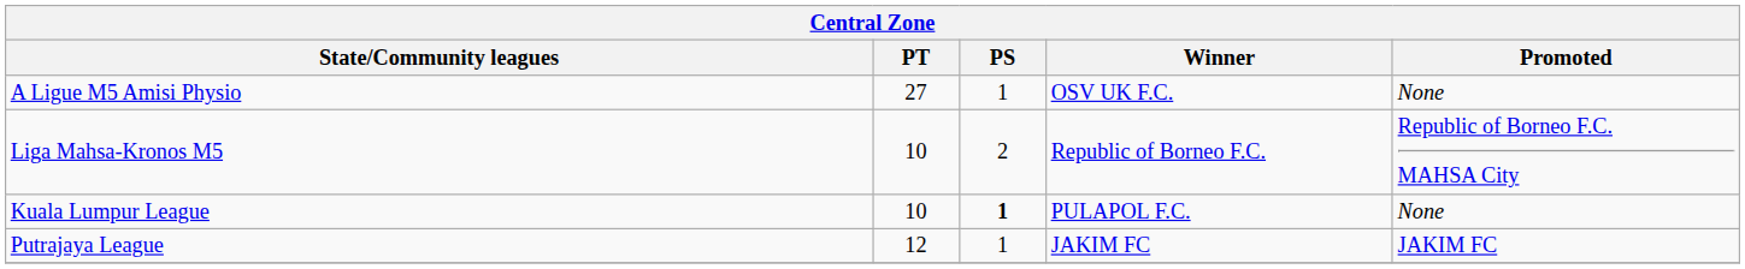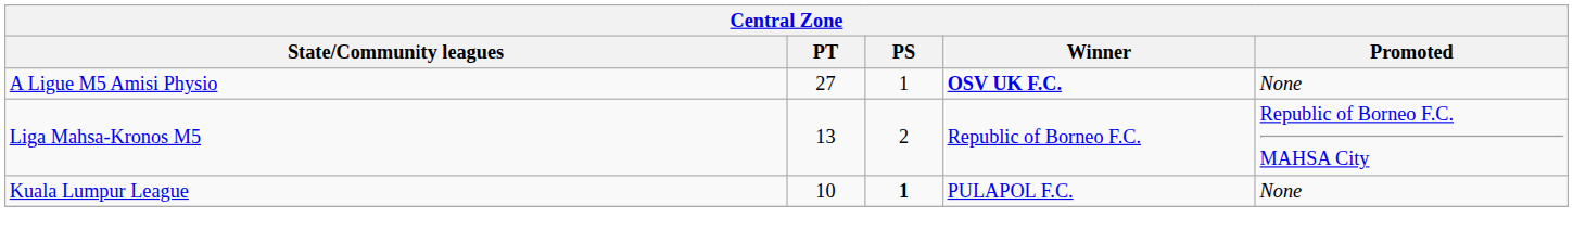 <table class="wikitable sortable" style="width:100%;">
 <tr>
 <th colspan="5"><strong><a href='#'>Central Zone</a></strong></th>
 </tr>
 <tr>
 <th style="width:50%;">State/Community leagues</th>
 <th style="width:5%;">PT</th>
 <th style="width:5%;">PS</th>
 <th style="width:20%;">Winner</th>
 <th style="width:25%;">Promoted</th>
 </tr>
 <tr>
 <td> <a href='#'>A Ligue M5 Amisi Physio</a></td>
 <td style="text-align:center">27</td>
 <td style="text-align:center">1</td>
-<td><a href='#'>OSV UK F.C.</a></td>
+<td><strong><a href='#'>OSV UK F.C.</a></strong></td>
 <td><em>None</em></td>
 </tr>
 <tr>
 <td> <a href='#'>Liga Mahsa-Kronos M5</a></td>
-<td style="text-align:center">10</td>
+<td style="text-align:center">13</td>
 <td style="text-align:center">2</td>
 <td><a href='#'>Republic of Borneo F.C.</a></td>
 <td><a href='#'>Republic of Borneo F.C.</a><hr><a href='#'>MAHSA City</a></td>
 </tr>
 <tr>
 <td> <a href='#'>Kuala Lumpur League</a></td>
 <td style="text-align:center">10</td>
 <td style="text-align:center"><strong>1</strong></td>
 <td><a href='#'>PULAPOL F.C.</a></td>
 <td><em>None</em></td>
 </tr>
 <tr>
-<td> <a href='#'>Putrajaya League</a></td>
-<td style="text-align:center">12</td>
-<td style="text-align:center">1</td>
-<td><a href='#'>JAKIM FC</a></td>
-<td><a href='#'>JAKIM FC</a></td>
-</tr>
-<tr>
 </tr>
 </table>
